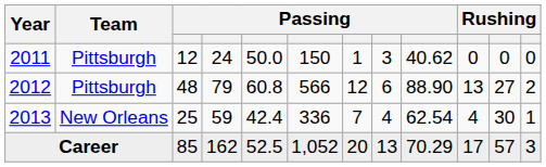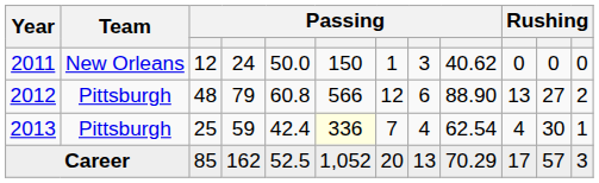 <table class="wikitable sortable" style="text-align:center">
 <tr>
 <th rowspan=2>Year</th>
 <th rowspan=2>Team</th>
 <th colspan=7>Passing</th>
 <th colspan=3>Rushing</th>
 </tr>
 <tr>
 <th></th>
 <th></th>
 <th></th>
 <th></th>
 <th></th>
 <th></th>
 <th></th>
 <th></th>
 <th></th>
 <th></th>
 </tr>
 <tr>
 <td><a href='#'>2011</a></td>
-<td><a href='#'>Pittsburgh</a></td>
+<td><a href='#'>New Orleans</a></td>
 <td>12</td>
 <td>24</td>
 <td>50.0</td>
 <td>150</td>
 <td>1</td>
 <td>3</td>
 <td>40.62</td>
 <td>0</td>
 <td>0</td>
 <td>0</td>
 </tr>
 <tr>
 <td><a href='#'>2012</a></td>
 <td><a href='#'>Pittsburgh</a></td>
 <td>48</td>
 <td>79</td>
 <td>60.8</td>
 <td>566</td>
 <td>12</td>
 <td>6</td>
 <td>88.90</td>
 <td>13</td>
 <td>27</td>
 <td>2</td>
 </tr>
 <tr>
 <td><a href='#'>2013</a></td>
-<td><a href='#'>New Orleans</a></td>
+<td><a href='#'>Pittsburgh</a></td>
 <td>25</td>
 <td>59</td>
 <td>42.4</td>
-<td>336</td>
+<td style="background: lightyellow;">336</td>
 <td>7</td>
 <td>4</td>
 <td>62.54</td>
 <td>4</td>
 <td>30</td>
 <td>1</td>
 </tr>
 <tr class="sortbottom" style="background:#eee;">
 <td colspan=2><strong>Career</strong></td>
 <td>85</td>
 <td>162</td>
 <td>52.5</td>
 <td>1,052</td>
 <td>20</td>
 <td>13</td>
 <td>70.29</td>
 <td>17</td>
 <td>57</td>
 <td>3</td>
 </tr>
 </table>
